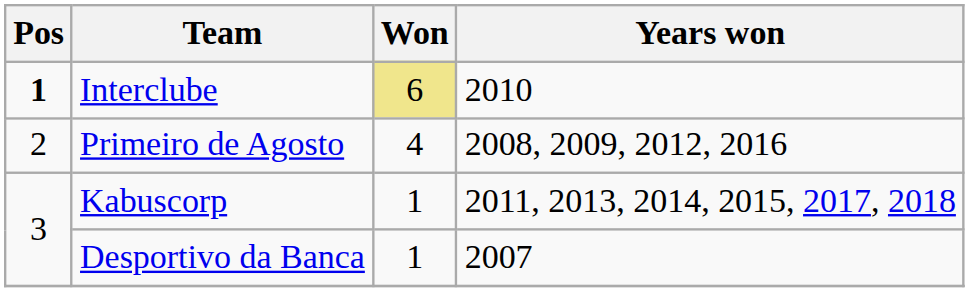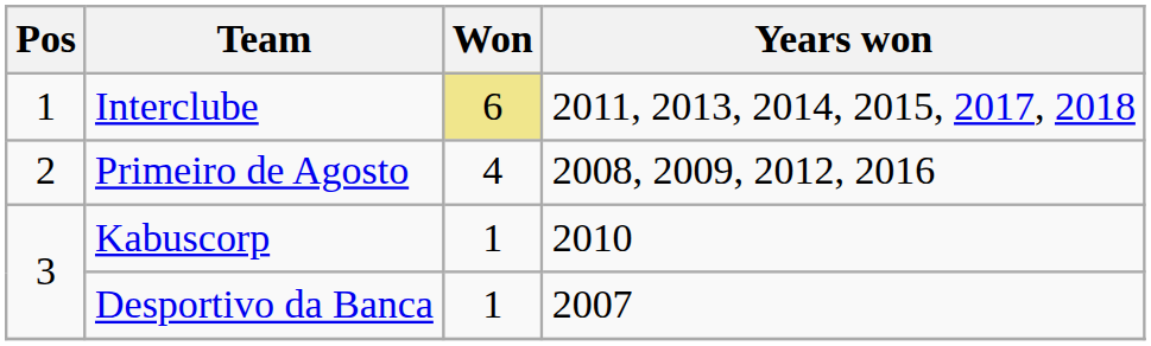 <table class="wikitable" style="font-size:90%;">
 <tr>
 <th>Pos</th>
 <th>Team</th>
 <th>Won</th>
 <th>Years won</th>
 </tr>
 <tr>
-<td align=center><strong>1</strong></td>
+<td align=center>1</td>
 <td><a href='#'>Interclube</a></td>
 <td align=center style="background: khaki;">6</td>
-<td>2010</td>
+<td>2011, 2013, 2014, 2015, <a href='#'>2017</a>, <a href='#'>2018</a></td>
 </tr>
 <tr>
 <td align=center>2</td>
 <td><a href='#'>Primeiro de Agosto</a></td>
 <td align=center>4</td>
 <td>2008, 2009, 2012, 2016</td>
 </tr>
 <tr>
 <td align=center rowspan=2>3</td>
 <td><a href='#'>Kabuscorp</a></td>
 <td align=center>1</td>
-<td>2011, 2013, 2014, 2015, <a href='#'>2017</a>, <a href='#'>2018</a></td>
+<td>2010</td>
 </tr>
 <tr>
 <td><a href='#'>Desportivo da Banca</a></td>
 <td align=center>1</td>
 <td>2007</td>
 </tr>
 <tr>
 </tr>
 </table>
